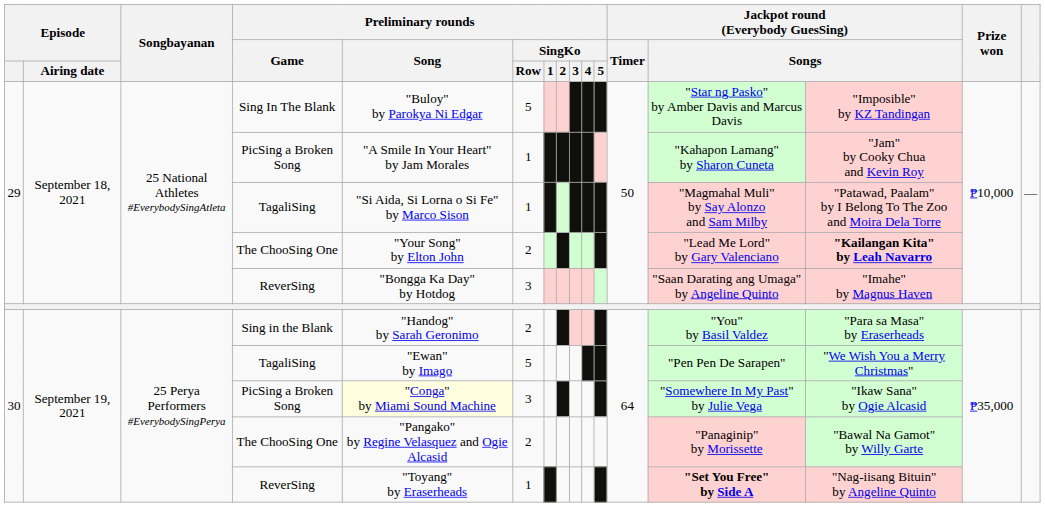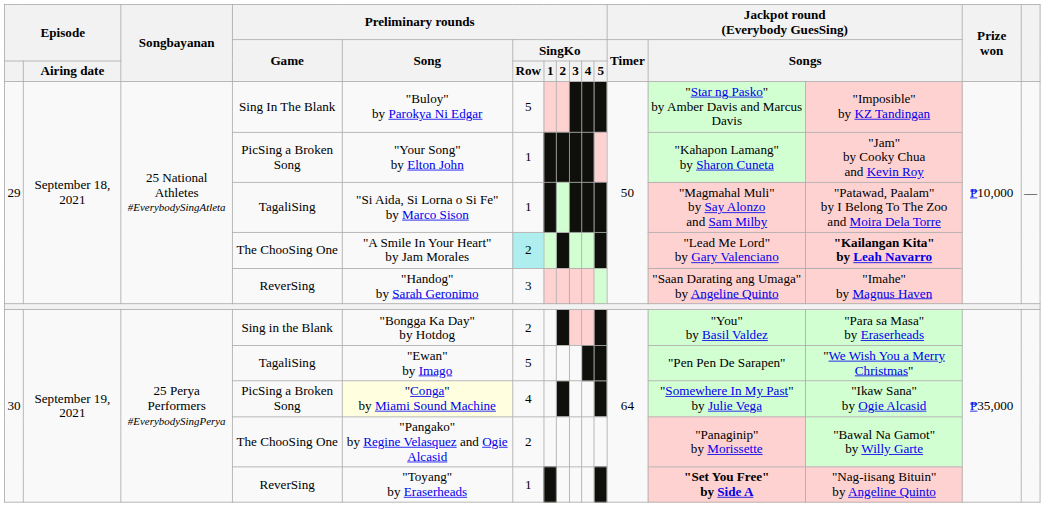 <table class="wikitable mw-collapsible mw-collapsed" style="text-align:center; width:100%">
 <tr>
 <th colspan=2 rowspan=2>Episode</th>
 <th rowspan=3>Songbayanan</th>
 <th colspan=8>Preliminary rounds</th>
 <th colspan=3>Jackpot round<br>(Everybody GuesSing)</th>
 <th rowspan=3>Prize won</th>
 <th rowspan=3></th>
 </tr>
 <tr>
 <th rowspan=2>Game</th>
 <th rowspan=2>Song</th>
 <th colspan=6>SingKo</th>
 <th rowspan=2>Timer</th>
 <th colspan=2 rowspan=2>Songs</th>
 </tr>
 <tr>
 <th></th>
 <th>Airing date</th>
 <th>Row</th>
 <th>1</th>
 <th>2</th>
 <th>3</th>
 <th>4</th>
 <th>5</th>
 </tr>
 <tr>
 <td rowspan=5>29</td>
 <td rowspan=5>September 18, 2021</td>
 <td rowspan=5>25 National Athletes<br><small><em>#EverybodySingAtleta</em></small></td>
 <td>Sing In The Blank</td>
 <td>"Buloy"<br>by <a href='#'>Parokya Ni Edgar</a></td>
 <td>5</td>
 <td bgcolor=FFD2D2></td>
 <td bgcolor=FFD2D2></td>
 <td bgcolor=FFB></td>
 <td bgcolor=FFB></td>
 <td bgcolor=FFB></td>
 <td rowspan=5>50 </td>
 <td bgcolor=D2FFD2>"<a href='#'>Star ng Pasko</a>"<br>by Amber Davis and Marcus Davis</td>
 <td bgcolor=FFD2D2>"Imposible"<br>by <a href='#'>KZ Tandingan</a></td>
 <td rowspan=5><a href='#'>₱</a>10,000</td>
 <td rowspan=5>—</td>
 </tr>
 <tr>
 <td>PicSing a Broken Song</td>
-<td>"A Smile In Your Heart"<br>by Jam Morales</td>
+<td>"Your Song"<br>by <a href='#'>Elton John</a></td>
 <td>1</td>
 <td bgcolor=FFB></td>
 <td bgcolor=FFB></td>
 <td bgcolor=FFB></td>
 <td bgcolor=FFB></td>
 <td bgcolor=FFD2D2></td>
 <td bgcolor=D2FFD2>"Kahapon Lamang"<br>by <a href='#'>Sharon Cuneta</a></td>
 <td bgcolor=FFD2D2>"Jam"<br>by Cooky Chua <br>and <a href='#'>Kevin Roy</a></td>
 </tr>
 <tr>
 <td>TagaliSing</td>
 <td>"Si Aida, Si Lorna o Si Fe"<br>by <a href='#'>Marco Sison</a></td>
 <td>1</td>
 <td bgcolor=FFB></td>
 <td bgcolor=D2FFD2></td>
 <td bgcolor=FFB></td>
 <td bgcolor=FFB></td>
 <td bgcolor=FFB></td>
 <td bgcolor=FFD2D2>"Magmahal Muli"<br>by <a href='#'>Say Alonzo</a> <br>and <a href='#'>Sam Milby</a></td>
 <td bgcolor=FFD2D2>"Patawad, Paalam"<br>by I Belong To The Zoo <br>and <a href='#'>Moira Dela Torre</a></td>
 </tr>
 <tr>
 <td>The ChooSing One</td>
-<td>"Your Song"<br>by <a href='#'>Elton John</a></td>
-<td>2</td>
+<td>"A Smile In Your Heart"<br>by Jam Morales</td>
+<td style="background: paleturquoise;">2</td>
 <td bgcolor=D2FFD2></td>
 <td bgcolor=FFB></td>
 <td bgcolor=D2FFD2></td>
 <td bgcolor=D2FFD2></td>
 <td bgcolor=FFB></td>
 <td bgcolor=FFD2D2>"Lead Me Lord"<br>by <a href='#'>Gary Valenciano</a></td>
 <td bgcolor=FFD2D2><strong>"Kailangan Kita"<br>by <a href='#'>Leah Navarro</a></strong></td>
 </tr>
 <tr>
 <td>ReverSing</td>
-<td>"Bongga Ka Day"<br>by Hotdog</td>
+<td>"Handog"<br>by <a href='#'>Sarah Geronimo</a></td>
 <td>3</td>
 <td bgcolor=FFD2D2></td>
 <td bgcolor=FFD2D2></td>
 <td bgcolor=FFD2D2></td>
 <td bgcolor=FFD2D2></td>
 <td bgcolor=D2FFD2></td>
 <td bgcolor=FFD2D2>"Saan Darating ang Umaga"<br>by <a href='#'>Angeline Quinto</a></td>
 <td bgcolor=FFD2D2>"Imahe"<br>by <a href='#'>Magnus Haven</a></td>
 </tr>
 <tr>
 <th colspan=16 bgcolor=555></th>
 </tr>
 <tr>
 <td rowspan=5>30</td>
 <td rowspan=5>September 19, 2021</td>
 <td rowspan=5>25 Perya Performers<br><small><em>#EverybodySingPerya</em></small></td>
 <td>Sing in the Blank</td>
-<td>"Handog"<br>by <a href='#'>Sarah Geronimo</a></td>
+<td>"Bongga Ka Day"<br>by Hotdog</td>
 <td>2</td>
 <td></td>
 <td bgcolor=FFB></td>
 <td bgcolor=FFD2D2></td>
 <td bgcolor=FFD2D2></td>
 <td bgcolor=FFB></td>
 <td rowspan=5>64 </td>
 <td bgcolor=D2FFD2>"You"<br>by <a href='#'>Basil Valdez</a></td>
 <td bgcolor=D2FFD2>"Para sa Masa"<br>by <a href='#'>Eraserheads</a></td>
 <td rowspan=5><a href='#'>₱</a>35,000</td>
 <td rowspan=5><br><br><br><br><br></td>
 </tr>
 <tr>
 <td>TagaliSing</td>
 <td>"Ewan"<br>by <a href='#'>Imago</a></td>
 <td>5</td>
 <td></td>
 <td></td>
 <td></td>
 <td bgcolor=FFB></td>
 <td bgcolor=FFB></td>
 <td bgcolor=D2FFD2>"Pen Pen De Sarapen"</td>
 <td bgcolor=D2FFD2>"<a href='#'>We Wish You a Merry Christmas</a>"</td>
 </tr>
 <tr>
 <td>PicSing a Broken Song</td>
 <td style="background: lightyellow;">"<a href='#'>Conga</a>"<br>by <a href='#'>Miami Sound Machine</a></td>
-<td>3</td>
+<td>4</td>
 <td></td>
 <td bgcolor=FFB></td>
 <td></td>
 <td></td>
 <td bgcolor=FFB></td>
 <td bgcolor=D2FFD2>"<a href='#'>Somewhere In My Past</a>"<br>by <a href='#'>Julie Vega</a></td>
 <td bgcolor=D2FFD2>"Ikaw Sana"<br>by <a href='#'>Ogie Alcasid</a></td>
 </tr>
 <tr>
 <td>The ChooSing One</td>
 <td>"Pangako"<br>by <a href='#'>Regine Velasquez</a> and <a href='#'>Ogie Alcasid</a></td>
 <td>2</td>
 <td></td>
 <td></td>
 <td></td>
 <td></td>
 <td></td>
 <td bgcolor=FFD2D2>"Panaginip"<br>by <a href='#'>Morissette</a></td>
 <td bgcolor=D2FFD2>"Bawal Na Gamot"<br>by <a href='#'>Willy Garte</a></td>
 </tr>
 <tr>
 <td>ReverSing</td>
 <td>"Toyang"<br>by <a href='#'>Eraserheads</a></td>
 <td>1</td>
 <td bgcolor=FFB></td>
 <td></td>
 <td></td>
 <td></td>
 <td bgcolor=FFB></td>
 <td bgcolor=FFD2D2><strong>"Set You Free"<br>by <a href='#'>Side A</a></strong></td>
 <td bgcolor=FFD2D2>"Nag-iisang Bituin"<br>by <a href='#'>Angeline Quinto</a></td>
 </tr>
 </table>
